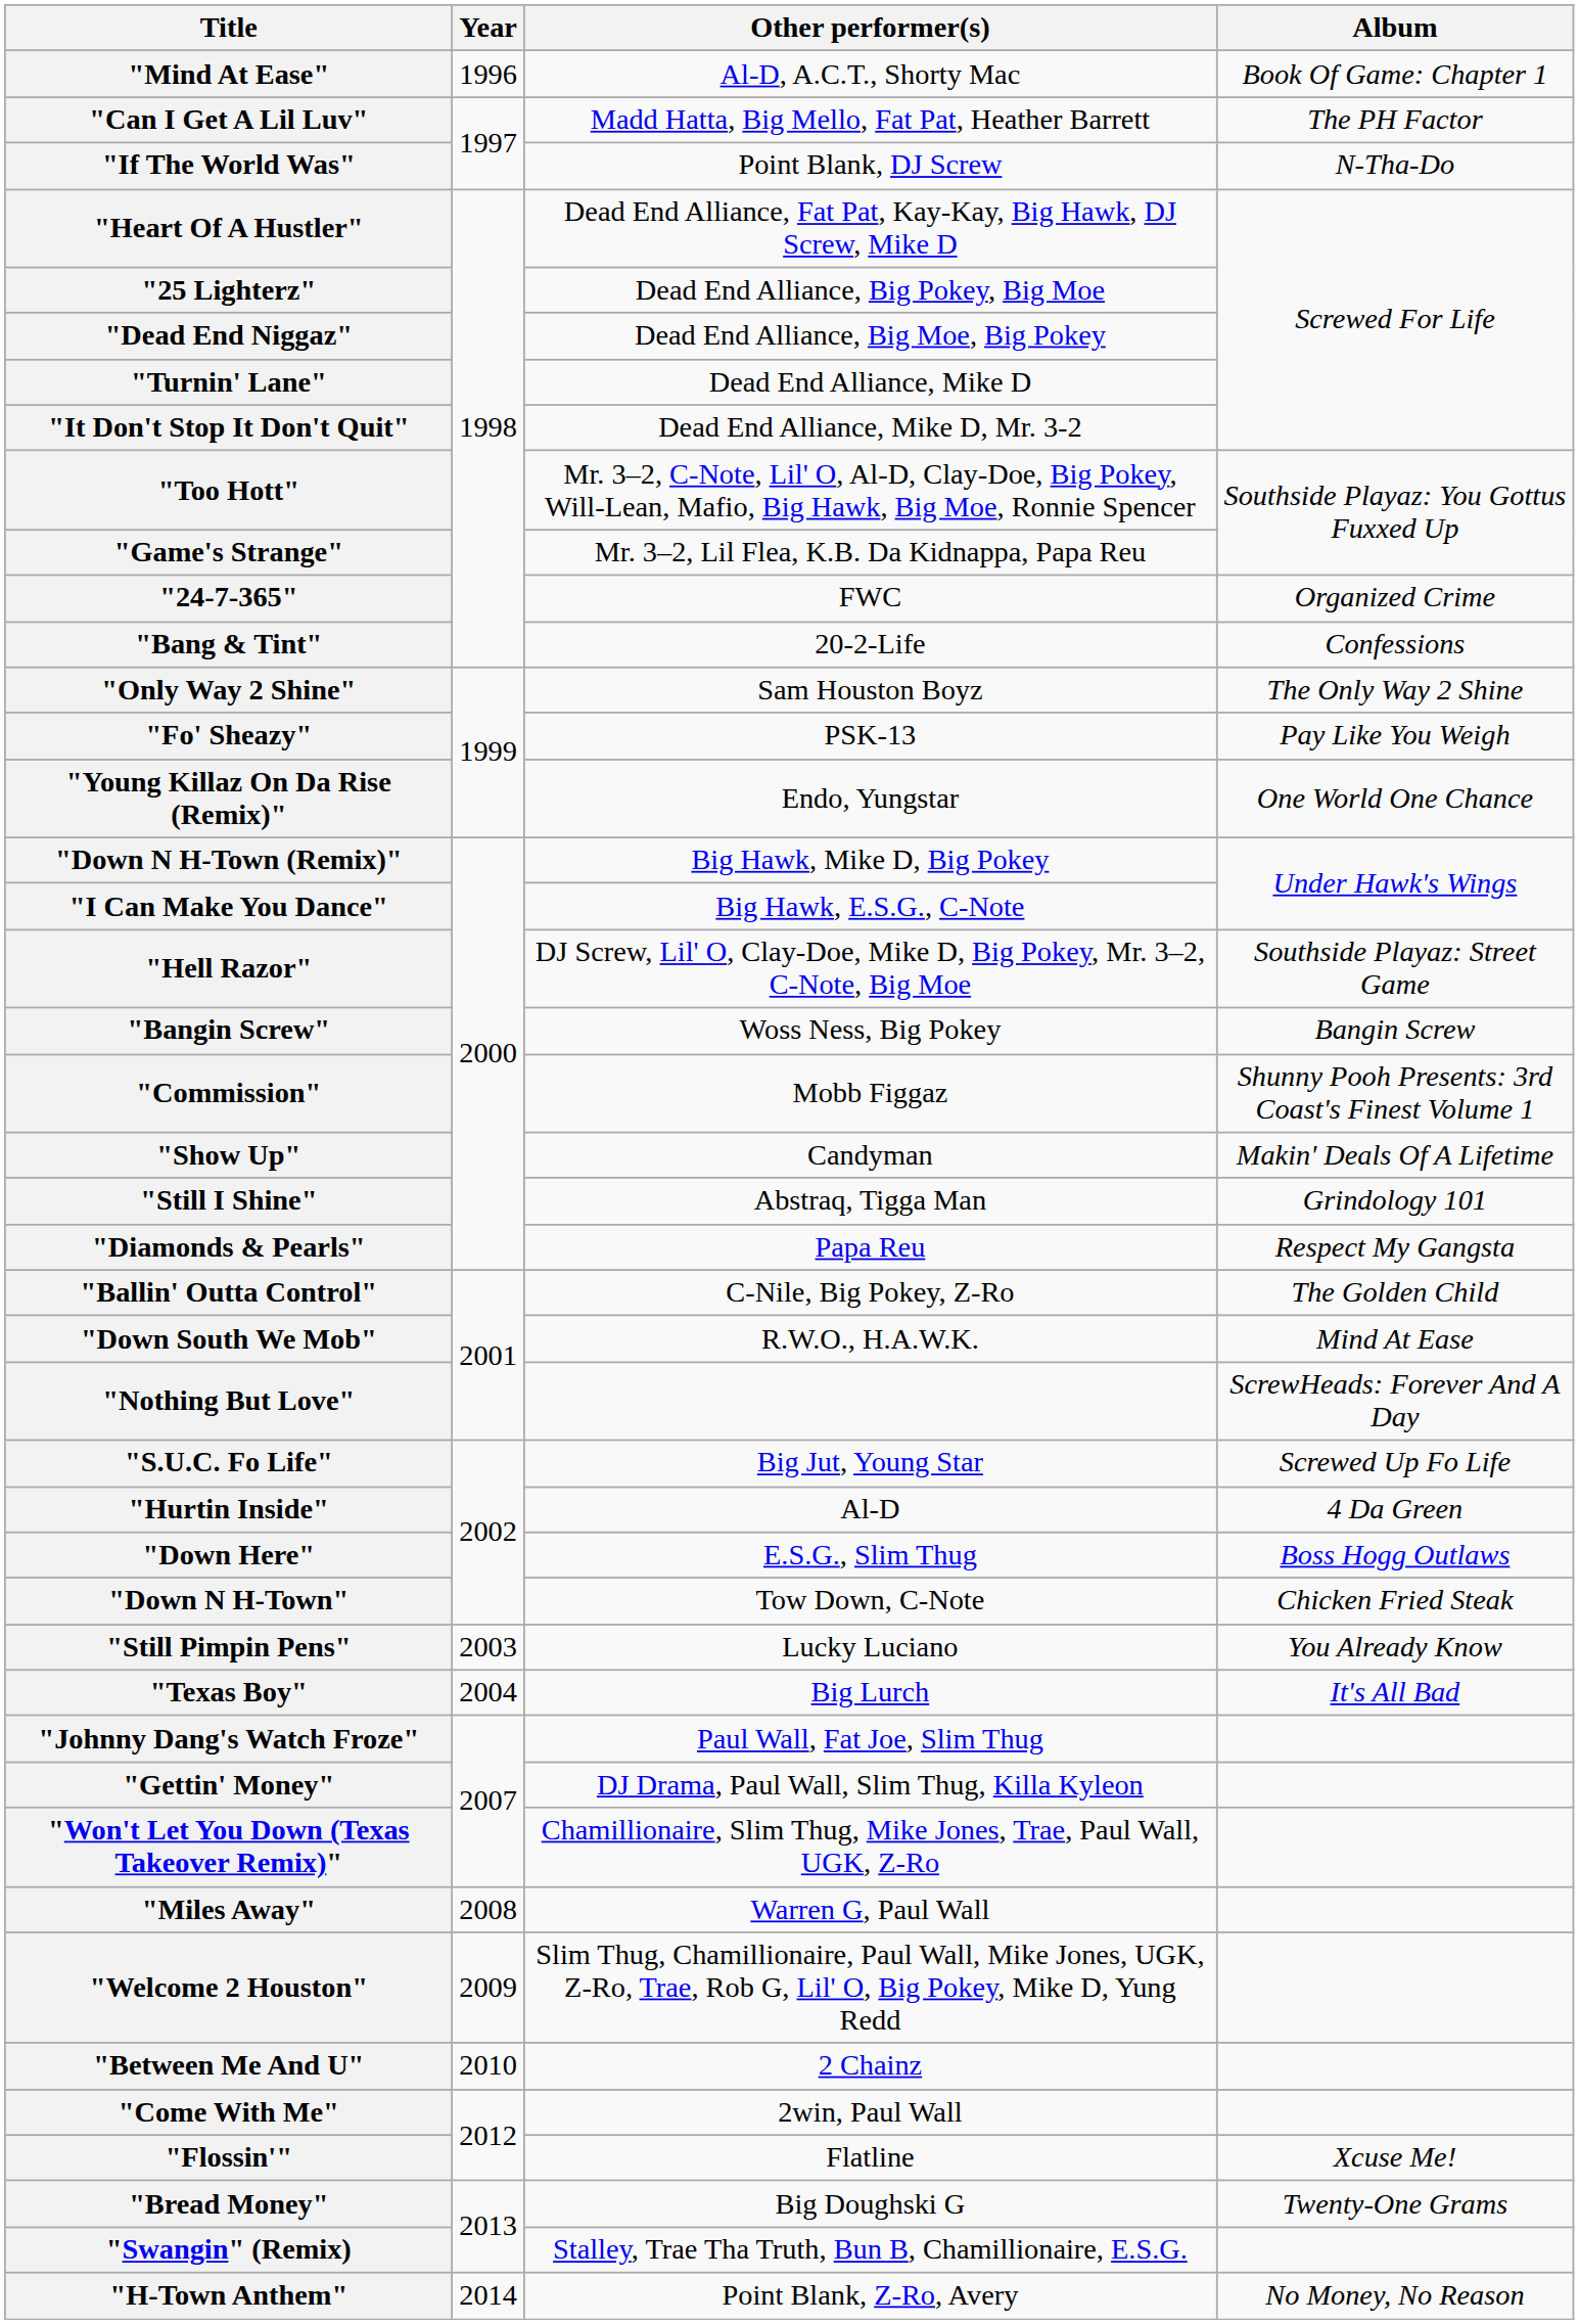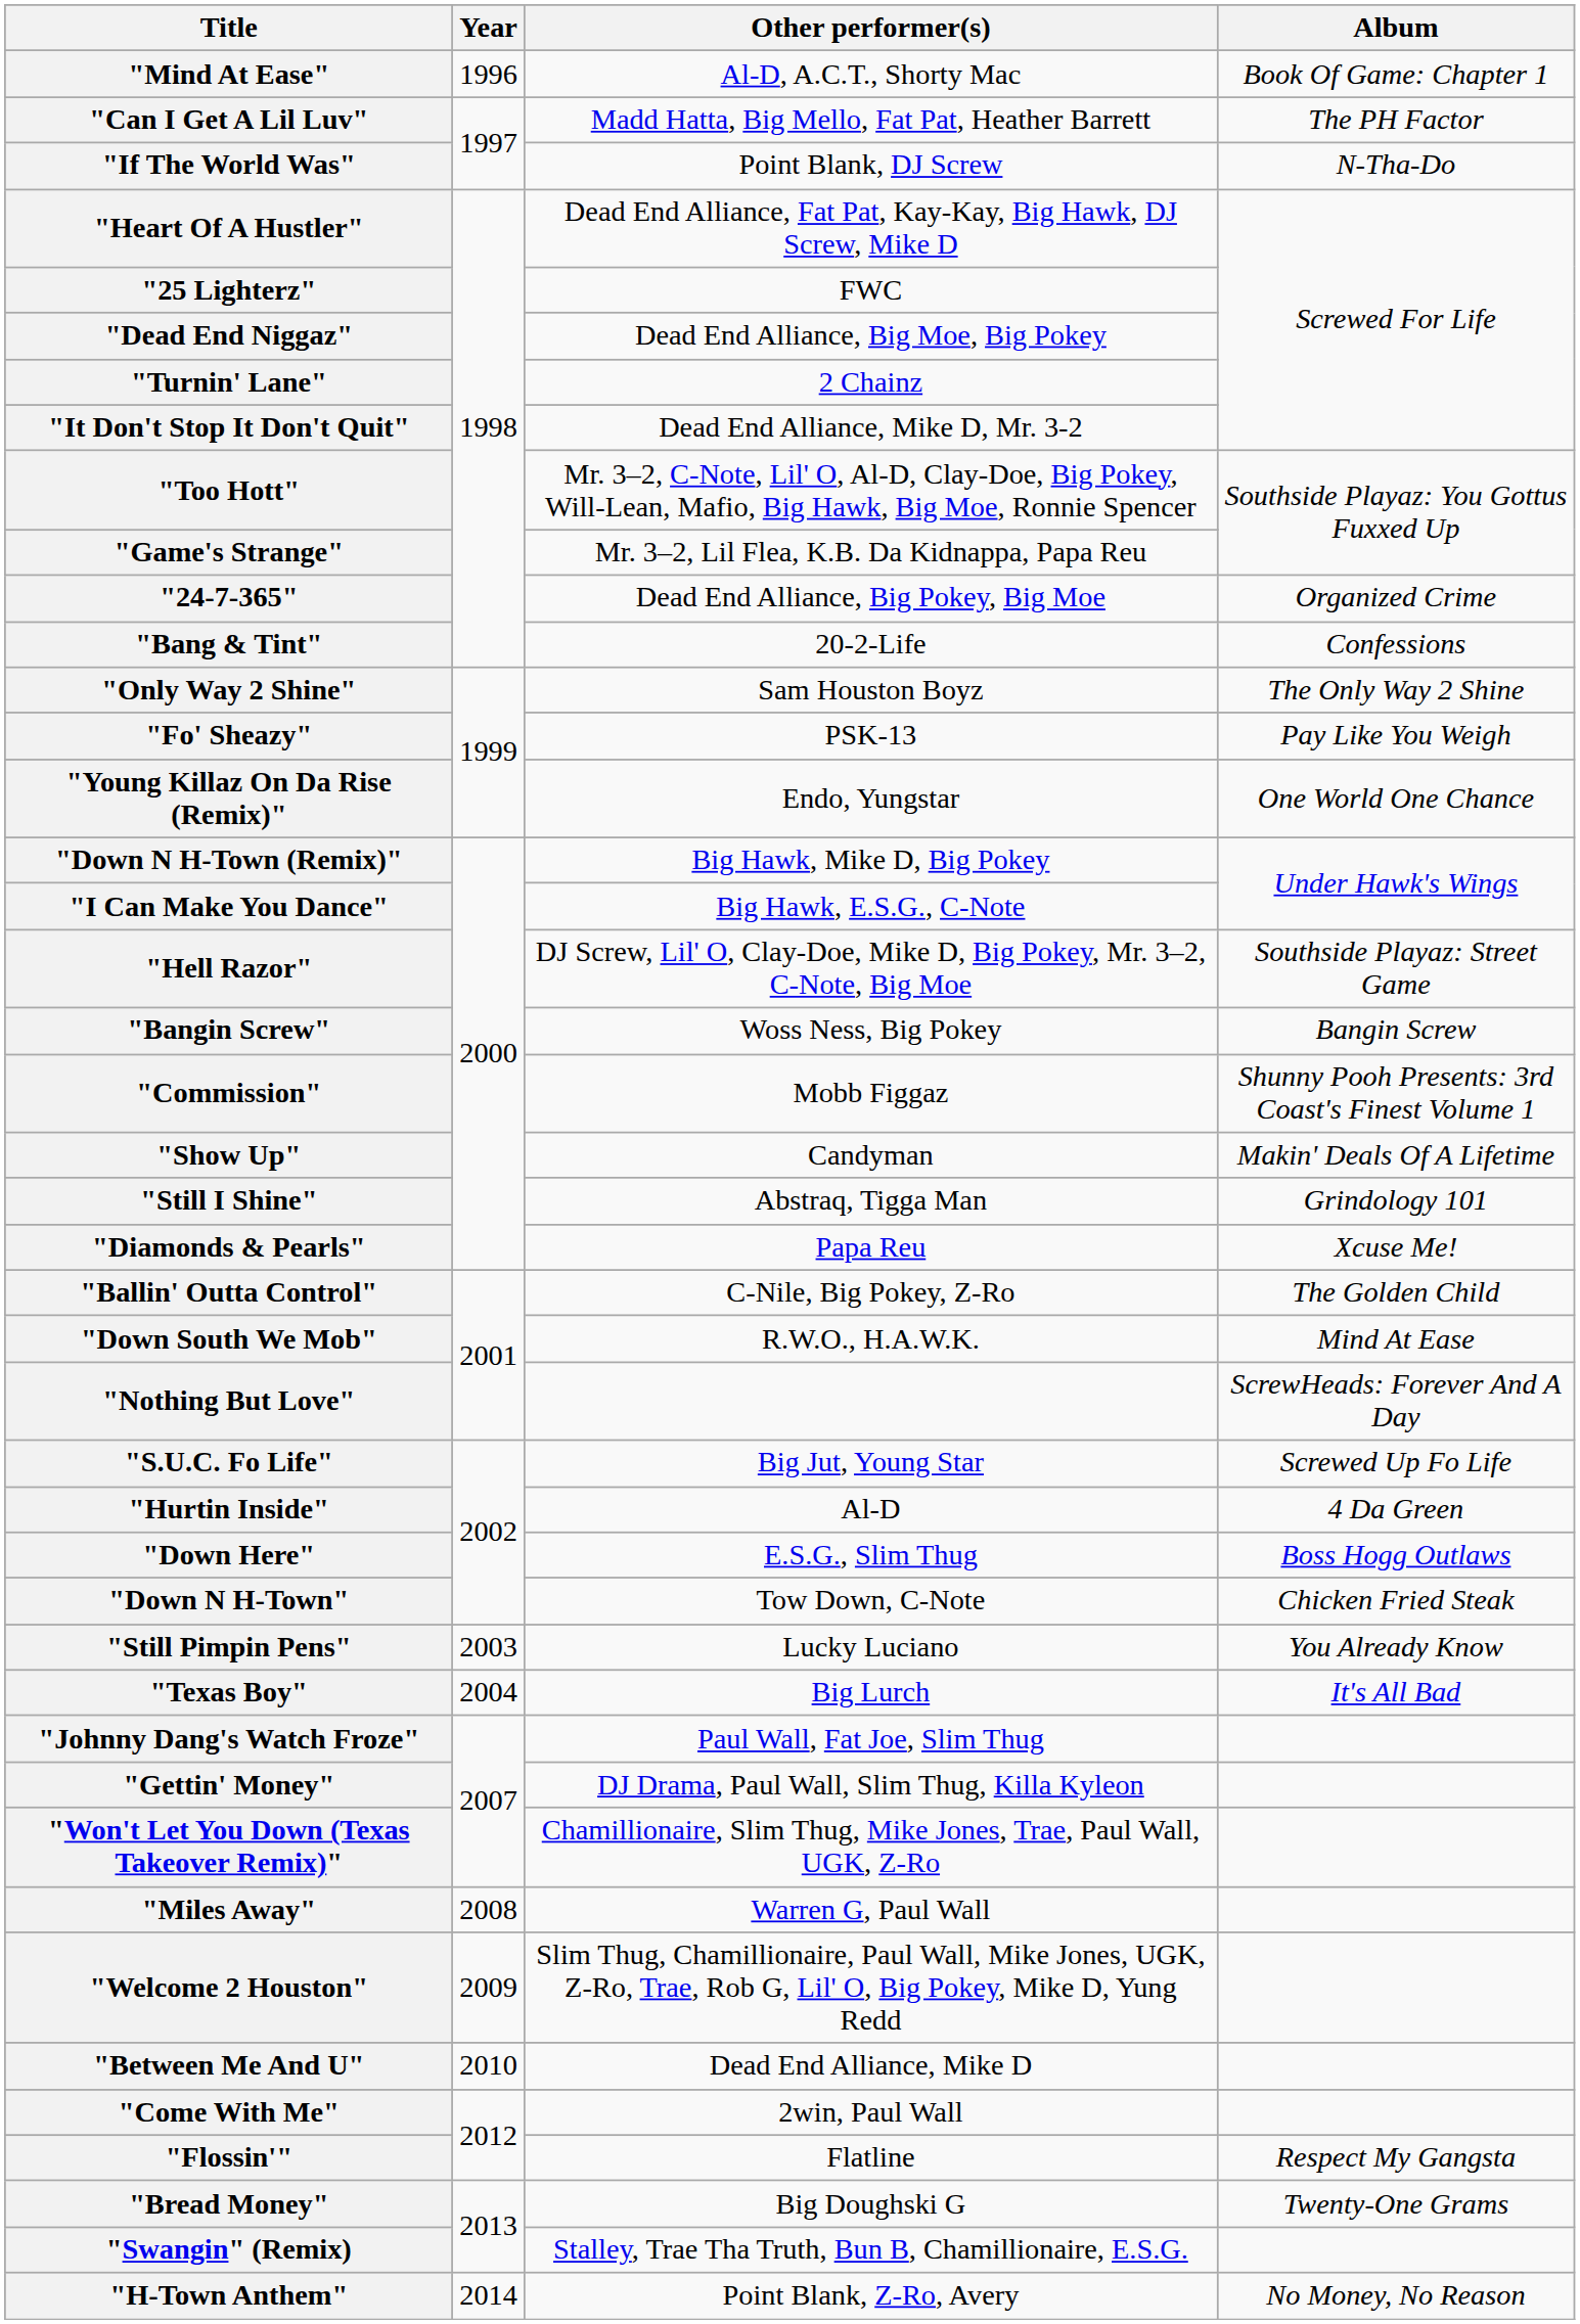 <table class="wikitable plainrowheaders" style="text-align:center;">
 <tr>
 <th scope="col" style="width:15em;">Title</th>
 <th scope="col">Year</th>
 <th scope="col">Other performer(s)</th>
 <th scope="col">Album</th>
 </tr>
 <tr>
 <th scope="row">"Mind At Ease"</th>
 <td>1996</td>
 <td><a href='#'>Al-D</a>, A.C.T., Shorty Mac</td>
 <td><em>Book Of Game: Chapter 1</em></td>
 </tr>
 <tr>
 <th scope="row">"Can I Get A Lil Luv"</th>
 <td rowspan="2">1997</td>
 <td><a href='#'>Madd Hatta</a>, <a href='#'>Big Mello</a>, <a href='#'>Fat Pat</a>, Heather Barrett</td>
 <td><em>The PH Factor</em></td>
 </tr>
 <tr>
 <th scope="row">"If The World Was"</th>
 <td>Point Blank, <a href='#'>DJ Screw</a></td>
 <td><em>N-Tha-Do</em></td>
 </tr>
 <tr>
 <th scope="row">"Heart Of A Hustler"</th>
 <td rowspan="9">1998</td>
 <td>Dead End Alliance, <a href='#'>Fat Pat</a>, Kay-Kay, <a href='#'>Big Hawk</a>, <a href='#'>DJ Screw</a>, <a href='#'>Mike D</a></td>
 <td rowspan="5"><em>Screwed For Life</em></td>
 </tr>
 <tr>
 <th scope="row">"25 Lighterz"</th>
-<td>Dead End Alliance, <a href='#'>Big Pokey</a>, <a href='#'>Big Moe</a></td>
+<td>FWC</td>
 </tr>
 <tr>
 <th scope="row">"Dead End Niggaz"</th>
 <td>Dead End Alliance, <a href='#'>Big Moe</a>, <a href='#'>Big Pokey</a></td>
 </tr>
 <tr>
 <th scope="row">"Turnin' Lane"</th>
-<td>Dead End Alliance, Mike D</td>
+<td><a href='#'>2 Chainz</a></td>
 </tr>
 <tr>
 <th scope="row">"It Don't Stop It Don't Quit"</th>
 <td>Dead End Alliance, Mike D, Mr. 3-2</td>
 </tr>
 <tr>
 <th scope="row">"Too Hott"</th>
 <td>Mr. 3–2, <a href='#'>C-Note</a>, <a href='#'>Lil' O</a>, Al-D, Clay-Doe, <a href='#'>Big Pokey</a>, Will-Lean, Mafio, <a href='#'>Big Hawk</a>, <a href='#'>Big Moe</a>, Ronnie Spencer</td>
 <td rowspan="2"><em>Southside Playaz: You Gottus Fuxxed Up</em></td>
 </tr>
 <tr>
 <th scope="row">"Game's Strange"</th>
 <td>Mr. 3–2, Lil Flea, K.B. Da Kidnappa, Papa Reu</td>
 </tr>
 <tr>
 <th scope="row">"24-7-365"</th>
-<td>FWC</td>
+<td>Dead End Alliance, <a href='#'>Big Pokey</a>, <a href='#'>Big Moe</a></td>
 <td><em>Organized Crime</em></td>
 </tr>
 <tr>
 <th scope="row">"Bang & Tint"</th>
 <td>20-2-Life</td>
 <td><em>Confessions</em></td>
 </tr>
 <tr>
 <th scope="row">"Only Way 2 Shine"</th>
 <td rowspan="3">1999</td>
 <td>Sam Houston Boyz</td>
 <td><em>The Only Way 2 Shine</em></td>
 </tr>
 <tr>
 <th scope="row">"Fo' Sheazy"</th>
 <td>PSK-13</td>
 <td><em>Pay Like You Weigh</em></td>
 </tr>
 <tr>
 <th scope="row">"Young Killaz On Da Rise (Remix)"</th>
 <td>Endo, Yungstar</td>
 <td><em>One World One Chance</em></td>
 </tr>
 <tr>
 <th scope="row">"Down N H-Town (Remix)"</th>
 <td rowspan="8">2000</td>
 <td><a href='#'>Big Hawk</a>, Mike D, <a href='#'>Big Pokey</a></td>
 <td rowspan="2"><em><a href='#'>Under Hawk's Wings</a></em></td>
 </tr>
 <tr>
 <th scope="row">"I Can Make You Dance"</th>
 <td><a href='#'>Big Hawk</a>, <a href='#'>E.S.G.</a>, <a href='#'>C-Note</a></td>
 </tr>
 <tr>
 <th scope="row">"Hell Razor"</th>
 <td>DJ Screw, <a href='#'>Lil' O</a>, Clay-Doe, Mike D, <a href='#'>Big Pokey</a>, Mr. 3–2, <a href='#'>C-Note</a>, <a href='#'>Big Moe</a></td>
 <td><em>Southside Playaz: Street Game</em></td>
 </tr>
 <tr>
 <th scope="row">"Bangin Screw"</th>
 <td>Woss Ness, Big Pokey</td>
 <td><em>Bangin Screw</em></td>
 </tr>
 <tr>
 <th scope="row">"Commission"</th>
 <td>Mobb Figgaz</td>
 <td><em>Shunny Pooh Presents: 3rd Coast's Finest Volume 1</em></td>
 </tr>
 <tr>
 <th scope="row">"Show Up"</th>
 <td>Candyman</td>
 <td><em>Makin' Deals Of A Lifetime</em></td>
 </tr>
 <tr>
 <th scope="row">"Still I Shine"</th>
 <td>Abstraq, Tigga Man</td>
 <td><em>Grindology 101</em></td>
 </tr>
 <tr>
 <th scope="row">"Diamonds & Pearls"</th>
 <td><a href='#'>Papa Reu</a></td>
-<td><em>Respect My Gangsta</em></td>
+<td><em>Xcuse Me!</em></td>
 </tr>
 <tr>
 <th scope="row">"Ballin' Outta Control"</th>
 <td rowspan="3">2001</td>
 <td>C-Nile, Big Pokey, Z-Ro</td>
 <td><em>The Golden Child</em></td>
 </tr>
 <tr>
 <th scope="row">"Down South We Mob"</th>
 <td>R.W.O., H.A.W.K.</td>
 <td><em>Mind At Ease</em></td>
 </tr>
 <tr>
 <th scope="row">"Nothing But Love"</th>
 <td></td>
 <td><em>ScrewHeads: Forever And A Day</em></td>
 </tr>
 <tr>
 <th scope="row">"S.U.C. Fo Life"</th>
 <td rowspan="4">2002</td>
 <td><a href='#'>Big Jut</a>, <a href='#'>Young Star</a></td>
 <td><em>Screwed Up Fo Life</em></td>
 </tr>
 <tr>
 <th scope="row">"Hurtin Inside"</th>
 <td>Al-D</td>
 <td><em>4 Da Green</em></td>
 </tr>
 <tr>
 <th scope="row">"Down Here"</th>
 <td><a href='#'>E.S.G.</a>, <a href='#'>Slim Thug</a></td>
 <td><em><a href='#'>Boss Hogg Outlaws</a></em></td>
 </tr>
 <tr>
 <th scope="row">"Down N H-Town"</th>
 <td>Tow Down, C-Note</td>
 <td><em>Chicken Fried Steak</em></td>
 </tr>
 <tr>
 <th scope="row">"Still Pimpin Pens"</th>
 <td rowspan=>2003</td>
 <td>Lucky Luciano</td>
 <td><em>You Already Know</em></td>
 </tr>
 <tr>
 <th scope="row">"Texas Boy"</th>
 <td rowspan=>2004</td>
 <td><a href='#'>Big Lurch</a></td>
 <td><em><a href='#'>It's All Bad</a></em></td>
 </tr>
 <tr>
 <th scope="row">"Johnny Dang's Watch Froze"</th>
 <td rowspan="3">2007</td>
 <td><a href='#'>Paul Wall</a>, <a href='#'>Fat Joe</a>, <a href='#'>Slim Thug</a></td>
 <td></td>
 </tr>
 <tr>
 <th scope="row">"Gettin' Money"</th>
 <td><a href='#'>DJ Drama</a>, Paul Wall, Slim Thug, <a href='#'>Killa Kyleon</a></td>
 <td></td>
 </tr>
 <tr>
 <th scope="row">"<a href='#'>Won't Let You Down (Texas Takeover Remix)</a>"</th>
 <td><a href='#'>Chamillionaire</a>, Slim Thug, <a href='#'>Mike Jones</a>, <a href='#'>Trae</a>, Paul Wall, <a href='#'>UGK</a>, <a href='#'>Z-Ro</a></td>
 <td></td>
 </tr>
 <tr>
 <th scope="row">"Miles Away"</th>
 <td>2008</td>
 <td><a href='#'>Warren G</a>, Paul Wall</td>
 <td></td>
 </tr>
 <tr>
 <th scope="row">"Welcome 2 Houston"</th>
 <td>2009</td>
 <td>Slim Thug, Chamillionaire, Paul Wall, Mike Jones, UGK, Z-Ro, <a href='#'>Trae</a>, Rob G, <a href='#'>Lil' O</a>, <a href='#'>Big Pokey</a>, Mike D, Yung Redd</td>
 <td></td>
 </tr>
 <tr>
 <th scope="row">"Between Me And U"</th>
 <td>2010</td>
-<td><a href='#'>2 Chainz</a></td>
+<td>Dead End Alliance, Mike D</td>
 <td></td>
 </tr>
 <tr>
 <th scope="row">"Come With Me"</th>
 <td rowspan="2">2012</td>
 <td>2win, Paul Wall</td>
 <td></td>
 </tr>
 <tr>
 <th scope="row">"Flossin'"</th>
 <td>Flatline</td>
-<td><em>Xcuse Me!</em></td>
+<td><em>Respect My Gangsta</em></td>
 </tr>
 <tr>
 <th scope="row">"Bread Money"</th>
 <td rowspan="2">2013</td>
 <td>Big Doughski G</td>
 <td><em>Twenty-One Grams</em></td>
 </tr>
 <tr>
 <th scope="row">"<a href='#'>Swangin</a>" (Remix)</th>
 <td><a href='#'>Stalley</a>, Trae Tha Truth, <a href='#'>Bun B</a>, Chamillionaire, <a href='#'>E.S.G.</a></td>
 <td></td>
 </tr>
 <tr>
 <th scope="row">"H-Town Anthem"</th>
 <td>2014</td>
 <td>Point Blank, <a href='#'>Z-Ro</a>, Avery</td>
 <td><em>No Money, No Reason</em></td>
 </tr>
 <tr>
 </tr>
 </table>
